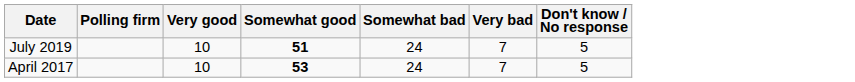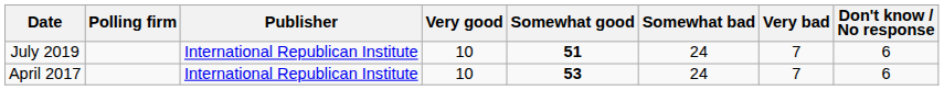 <table class="wikitable sortable" style="text-align:center; font-size:90%; line-height:13px">
 <tr>
 <th>Date</th>
 <th>Polling firm</th>
+<th>Publisher</th>
 <th>Very good</th>
 <th>Somewhat good</th>
 <th>Somewhat bad</th>
 <th>Very bad</th>
 <th>Don't know /<br>No response</th>
 </tr>
 <tr>
 <td data-sort-value="2020-03-13">July 2019</td>
 <td></td>
+<td><a href='#'>International Republican Institute</a></td>
 <td 31>10</td>
 <td><strong>51</strong></td>
 <td>24</td>
 <td>7</td>
-<td>5</td>
+<td>6</td>
 </tr>
 <tr>
 <td>April 2017</td>
 <td></td>
+<td><a href='#'>International Republican Institute</a></td>
 <td>10</td>
 <td><strong>53</strong></td>
 <td>24</td>
 <td>7</td>
-<td>5</td>
+<td>6</td>
 </tr>
 </table>
